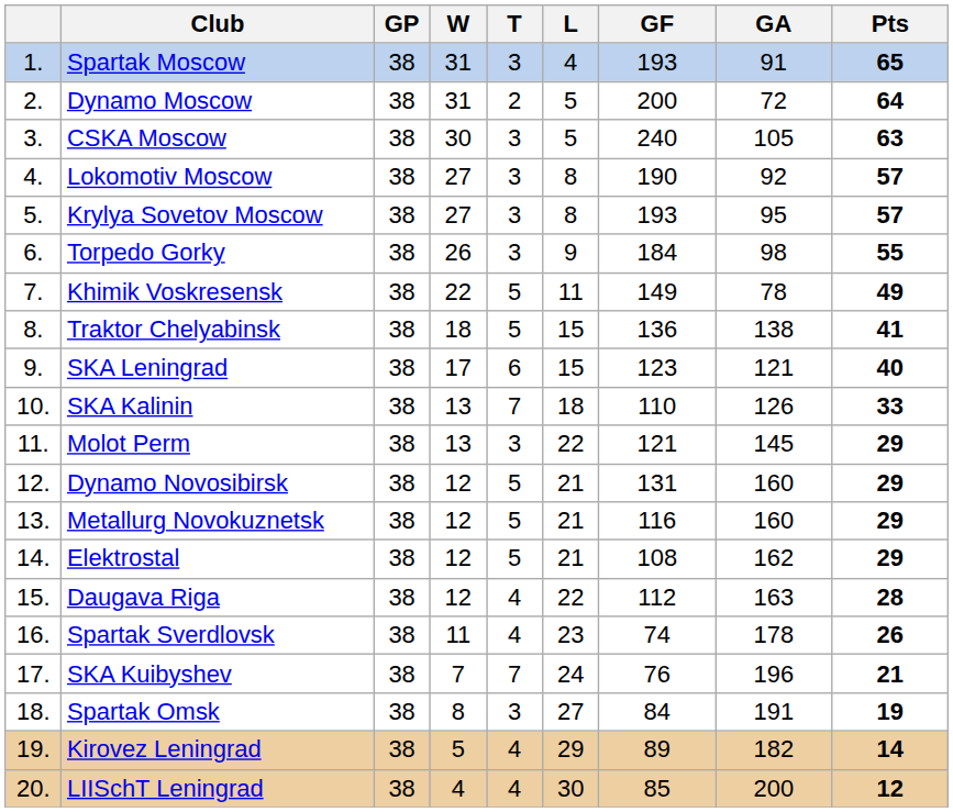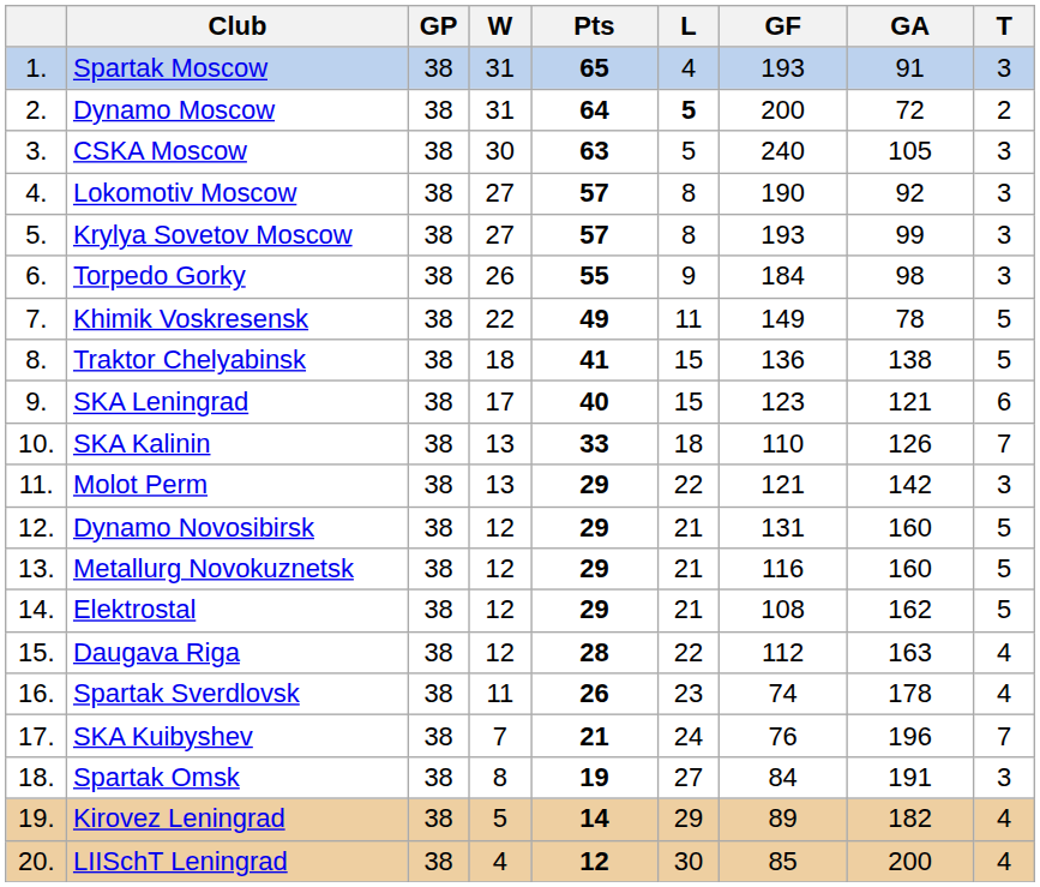 <table class="wikitable">
 <tr>
 <th width="30"></th>
 <th width="200">Club</th>
 <th width="30">GP</th>
 <th width="30">W</th>
-<th width="30">T</th>
+<th width="70">Pts</th>
 <th width="30">L</th>
 <th width="70">GF</th>
 <th width="70">GA</th>
-<th width="70">Pts</th>
+<th width="30">T</th>
 </tr>
 <tr bgcolor="#BCD2EE" align="center">
 <td>1.</td>
 <td align="left"><a href='#'>Spartak Moscow</a></td>
 <td>38</td>
 <td>31</td>
-<td>3</td>
+<td><strong>65</strong></td>
 <td>4</td>
 <td>193</td>
 <td>91</td>
-<td><strong>65</strong></td>
+<td>3</td>
 </tr>
 <tr bgcolor="#FFFFFF" align="center">
 <td>2.</td>
 <td align="left"><a href='#'>Dynamo Moscow</a></td>
 <td>38</td>
 <td>31</td>
-<td>2</td>
-<td>5</td>
+<td><strong>64</strong></td>
+<td><strong>5</strong></td>
 <td>200</td>
 <td>72</td>
-<td><strong>64</strong></td>
+<td>2</td>
 </tr>
 <tr bgcolor="#FFFFFF" align="center">
 <td>3.</td>
 <td align="left"><a href='#'>CSKA Moscow</a></td>
 <td>38</td>
 <td>30</td>
-<td>3</td>
+<td><strong>63</strong></td>
 <td>5</td>
 <td>240</td>
 <td>105</td>
-<td><strong>63</strong></td>
+<td>3</td>
 </tr>
 <tr bgcolor="#FFFFFF" align="center">
 <td>4.</td>
 <td align="left"><a href='#'>Lokomotiv Moscow</a></td>
 <td>38</td>
 <td>27</td>
-<td>3</td>
+<td><strong>57</strong></td>
 <td>8</td>
 <td>190</td>
 <td>92</td>
-<td><strong>57</strong></td>
+<td>3</td>
 </tr>
 <tr bgcolor="#FFFFFF" align="center">
 <td>5.</td>
 <td align="left"><a href='#'>Krylya Sovetov Moscow</a></td>
 <td>38</td>
 <td>27</td>
-<td>3</td>
+<td><strong>57</strong></td>
 <td>8</td>
 <td>193</td>
-<td>95</td>
-<td><strong>57</strong></td>
+<td>99</td>
+<td>3</td>
 </tr>
 <tr bgcolor="#FFFFFF" align="center">
 <td>6.</td>
 <td align="left"><a href='#'>Torpedo Gorky</a></td>
 <td>38</td>
 <td>26</td>
-<td>3</td>
+<td><strong>55</strong></td>
 <td>9</td>
 <td>184</td>
 <td>98</td>
-<td><strong>55</strong></td>
+<td>3</td>
 </tr>
 <tr bgcolor="#FFFFFF" align="center">
 <td>7.</td>
 <td align="left"><a href='#'>Khimik Voskresensk</a></td>
 <td>38</td>
 <td>22</td>
-<td>5</td>
+<td><strong>49</strong></td>
 <td>11</td>
 <td>149</td>
 <td>78</td>
-<td><strong>49</strong></td>
+<td>5</td>
 </tr>
 <tr bgcolor="#FFFFFF" align="center">
 <td>8.</td>
 <td align="left"><a href='#'>Traktor Chelyabinsk</a></td>
 <td>38</td>
 <td>18</td>
-<td>5</td>
+<td><strong>41</strong></td>
 <td>15</td>
 <td>136</td>
 <td>138</td>
-<td><strong>41</strong></td>
+<td>5</td>
 </tr>
 <tr bgcolor="#FFFFFF" align="center">
 <td>9.</td>
 <td align="left"><a href='#'>SKA Leningrad</a></td>
 <td>38</td>
 <td>17</td>
-<td>6</td>
+<td><strong>40</strong></td>
 <td>15</td>
 <td>123</td>
 <td>121</td>
-<td><strong>40</strong></td>
+<td>6</td>
 </tr>
 <tr bgcolor="#FFFFFF" align="center">
 <td>10.</td>
 <td align="left"><a href='#'>SKA Kalinin</a></td>
 <td>38</td>
 <td>13</td>
-<td>7</td>
+<td><strong>33</strong></td>
 <td>18</td>
 <td>110</td>
 <td>126</td>
-<td><strong>33</strong></td>
+<td>7</td>
 </tr>
 <tr bgcolor="#FFFFFF" align="center">
 <td>11.</td>
 <td align="left"><a href='#'>Molot Perm</a></td>
 <td>38</td>
 <td>13</td>
-<td>3</td>
+<td><strong>29</strong></td>
 <td>22</td>
 <td>121</td>
-<td>145</td>
-<td><strong>29</strong></td>
+<td>142</td>
+<td>3</td>
 </tr>
 <tr bgcolor="#FFFFFF" align="center">
 <td>12.</td>
 <td align="left"><a href='#'>Dynamo Novosibirsk</a></td>
 <td>38</td>
 <td>12</td>
-<td>5</td>
+<td><strong>29</strong></td>
 <td>21</td>
 <td>131</td>
 <td>160</td>
-<td><strong>29</strong></td>
+<td>5</td>
 </tr>
 <tr bgcolor="#FFFFFF" align="center">
 <td>13.</td>
 <td align="left"><a href='#'>Metallurg Novokuznetsk</a></td>
 <td>38</td>
 <td>12</td>
-<td>5</td>
+<td><strong>29</strong></td>
 <td>21</td>
 <td>116</td>
 <td>160</td>
-<td><strong>29</strong></td>
+<td>5</td>
 </tr>
 <tr bgcolor="#FFFFFF" align="center">
 <td>14.</td>
 <td align="left"><a href='#'>Elektrostal</a></td>
 <td>38</td>
 <td>12</td>
-<td>5</td>
+<td><strong>29</strong></td>
 <td>21</td>
 <td>108</td>
 <td>162</td>
-<td><strong>29</strong></td>
+<td>5</td>
 </tr>
 <tr bgcolor="#FFFFFF" align="center">
 <td>15.</td>
 <td align="left"><a href='#'>Daugava Riga</a></td>
 <td>38</td>
 <td>12</td>
-<td>4</td>
+<td><strong>28</strong></td>
 <td>22</td>
 <td>112</td>
 <td>163</td>
-<td><strong>28</strong></td>
+<td>4</td>
 </tr>
 <tr bgcolor="#FFFFFF" align="center">
 <td>16.</td>
 <td align="left"><a href='#'>Spartak Sverdlovsk</a></td>
 <td>38</td>
 <td>11</td>
-<td>4</td>
+<td><strong>26</strong></td>
 <td>23</td>
 <td>74</td>
 <td>178</td>
-<td><strong>26</strong></td>
+<td>4</td>
 </tr>
 <tr bgcolor="#FFFFFF" align="center">
 <td>17.</td>
 <td align="left"><a href='#'>SKA Kuibyshev</a></td>
 <td>38</td>
 <td>7</td>
-<td>7</td>
+<td><strong>21</strong></td>
 <td>24</td>
 <td>76</td>
 <td>196</td>
-<td><strong>21</strong></td>
+<td>7</td>
 </tr>
 <tr bgcolor="#FFFFFF" align="center">
 <td>18.</td>
 <td align="left"><a href='#'>Spartak Omsk</a></td>
 <td>38</td>
 <td>8</td>
-<td>3</td>
+<td><strong>19</strong></td>
 <td>27</td>
 <td>84</td>
 <td>191</td>
-<td><strong>19</strong></td>
+<td>3</td>
 </tr>
 <tr bgcolor="#EECFA1" align="center">
 <td>19.</td>
 <td align="left"><a href='#'>Kirovez Leningrad</a></td>
 <td>38</td>
 <td>5</td>
-<td>4</td>
+<td><strong>14</strong></td>
 <td>29</td>
 <td>89</td>
 <td>182</td>
-<td><strong>14</strong></td>
+<td>4</td>
 </tr>
 <tr bgcolor="#EECFA1" align="center">
 <td>20.</td>
 <td align="left"><a href='#'>LIISchT Leningrad</a></td>
 <td>38</td>
 <td>4</td>
-<td>4</td>
+<td><strong>12</strong></td>
 <td>30</td>
 <td>85</td>
 <td>200</td>
-<td><strong>12</strong></td>
+<td>4</td>
 </tr>
 </table>
